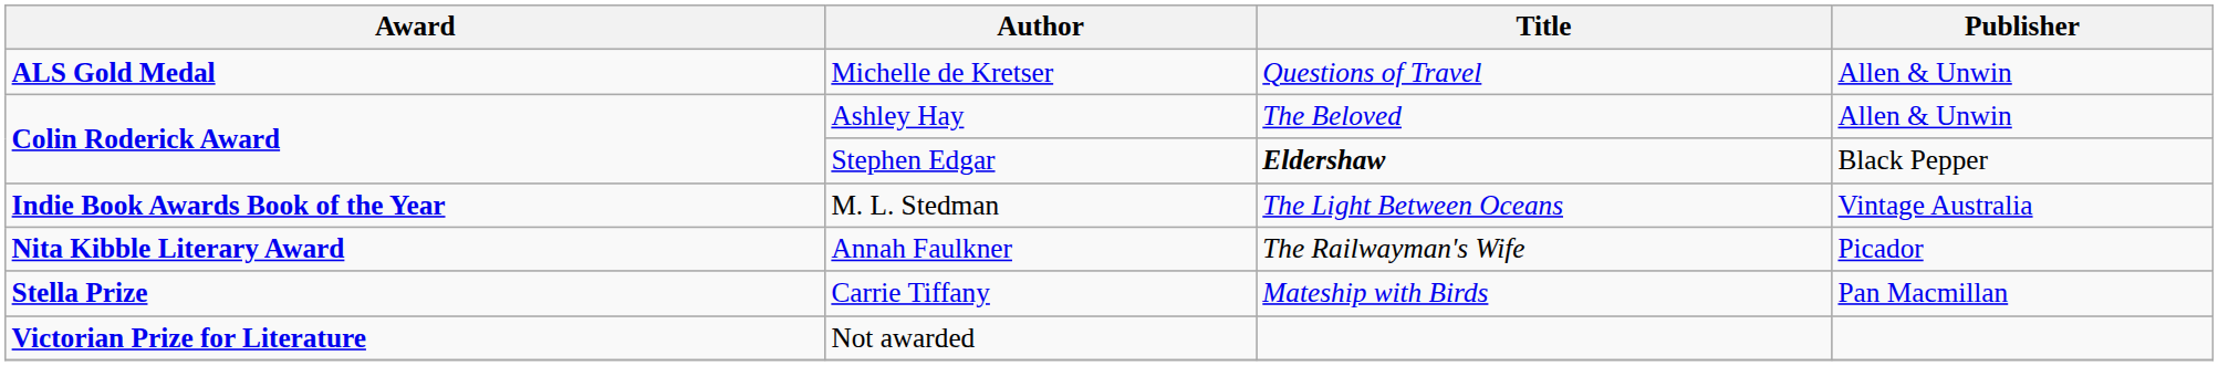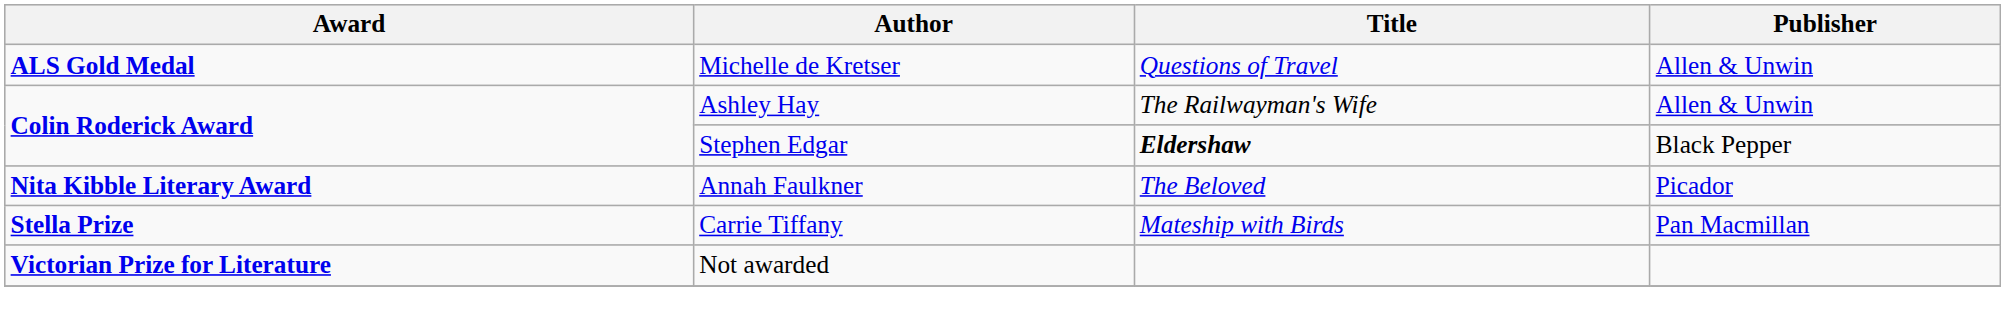 <table class="wikitable" width=100%>
 <tr>
 <th>Award</th>
 <th>Author</th>
 <th>Title</th>
 <th>Publisher</th>
 </tr>
 <tr>
 <td><strong><a href='#'>ALS Gold Medal</a></strong></td>
 <td><a href='#'>Michelle de Kretser</a></td>
 <td><em><a href='#'>Questions of Travel</a></em></td>
 <td><a href='#'>Allen & Unwin</a></td>
 </tr>
 <tr>
 <td rowspan=2><strong><a href='#'>Colin Roderick Award</a></strong></td>
 <td><a href='#'>Ashley Hay</a></td>
-<td><em><a href='#'>The Beloved</a></em></td>
+<td><em>The Railwayman's Wife</em></td>
 <td><a href='#'>Allen & Unwin</a></td>
 </tr>
 <tr>
 <td><a href='#'>Stephen Edgar</a></td>
 <td><strong><em>Eldershaw</em></strong></td>
 <td>Black Pepper</td>
 </tr>
 <tr>
-<td><strong><a href='#'>Indie Book Awards Book of the Year</a></strong></td>
-<td>M. L. Stedman</td>
-<td><em><a href='#'>The Light Between Oceans</a></em></td>
-<td><a href='#'>Vintage Australia</a></td>
-</tr>
-<tr>
 <td><strong><a href='#'>Nita Kibble Literary Award</a></strong></td>
 <td><a href='#'>Annah Faulkner</a></td>
-<td><em>The Railwayman's Wife</em></td>
+<td><em><a href='#'>The Beloved</a></em></td>
 <td><a href='#'>Picador</a></td>
 </tr>
 <tr>
 <td><strong><a href='#'>Stella Prize</a></strong></td>
 <td><a href='#'>Carrie Tiffany</a></td>
 <td><em><a href='#'>Mateship with Birds</a></em></td>
 <td><a href='#'>Pan Macmillan</a></td>
 </tr>
 <tr>
 <td><strong><a href='#'>Victorian Prize for Literature</a></strong></td>
 <td>Not awarded</td>
 <td></td>
 <td></td>
 </tr>
 <tr>
 </tr>
 </table>
